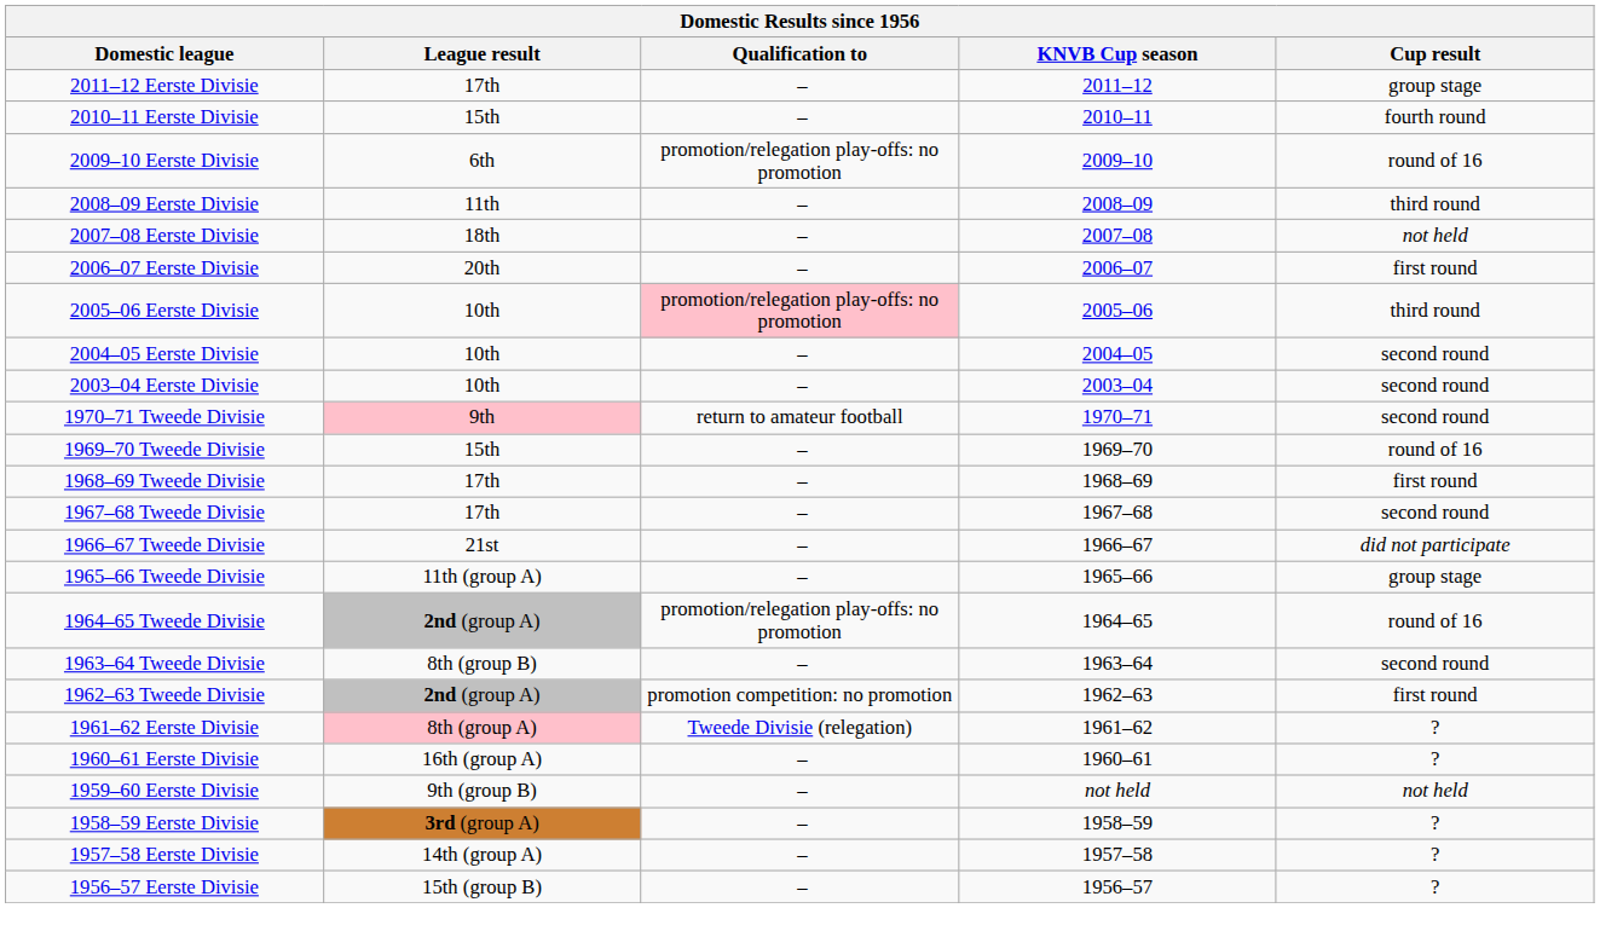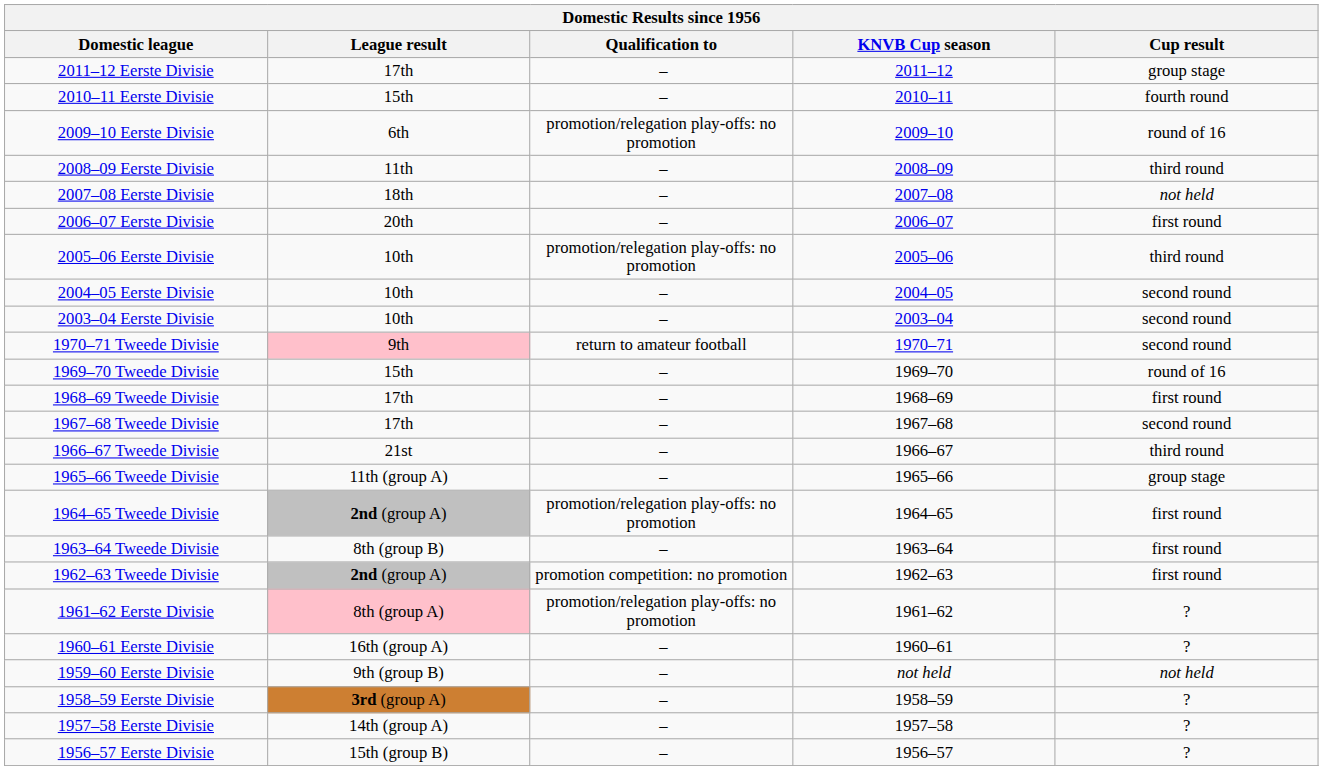 <table class="wikitable collapsible collapsed" style="width: 100%; text-align: center;">
 <tr>
 <th colspan=5>Domestic Results since 1956</th>
 </tr>
 <tr>
 <th width="20%">Domestic league</th>
 <th width="20%">League result</th>
 <th width="20%">Qualification to</th>
 <th width="20%"><a href='#'>KNVB Cup</a> season</th>
 <th width="20%">Cup result</th>
 </tr>
 <tr>
 <td><a href='#'>2011–12 Eerste Divisie</a></td>
 <td>17th</td>
 <td> –</td>
 <td><a href='#'>2011–12</a></td>
 <td>group stage </td>
 </tr>
 <tr>
 <td><a href='#'>2010–11 Eerste Divisie</a></td>
 <td>15th</td>
 <td> –</td>
 <td><a href='#'>2010–11</a></td>
 <td>fourth round</td>
 </tr>
 <tr>
 <td><a href='#'>2009–10 Eerste Divisie</a></td>
 <td>6th</td>
 <td>promotion/relegation play-offs: no promotion</td>
 <td><a href='#'>2009–10</a></td>
 <td>round of 16 </td>
 </tr>
 <tr>
 <td><a href='#'>2008–09 Eerste Divisie</a></td>
 <td>11th</td>
 <td> –</td>
 <td><a href='#'>2008–09</a></td>
 <td>third round</td>
 </tr>
 <tr>
 <td><a href='#'>2007–08 Eerste Divisie</a></td>
 <td>18th</td>
 <td> –</td>
 <td><a href='#'>2007–08</a></td>
 <td><em>not held</em></td>
 </tr>
 <tr>
 <td><a href='#'>2006–07 Eerste Divisie</a></td>
 <td>20th</td>
 <td> –</td>
 <td><a href='#'>2006–07</a></td>
 <td>first round</td>
 </tr>
 <tr>
 <td><a href='#'>2005–06 Eerste Divisie</a></td>
 <td>10th</td>
-<td style="background: pink;">promotion/relegation play-offs: no promotion</td>
+<td>promotion/relegation play-offs: no promotion</td>
 <td><a href='#'>2005–06</a></td>
 <td>third round</td>
 </tr>
 <tr>
 <td><a href='#'>2004–05 Eerste Divisie</a></td>
 <td>10th</td>
 <td> –</td>
 <td><a href='#'>2004–05</a></td>
 <td>second round</td>
 </tr>
 <tr>
 <td><a href='#'>2003–04 Eerste Divisie</a></td>
 <td>10th</td>
 <td> –</td>
 <td><a href='#'>2003–04</a></td>
 <td>second round</td>
 </tr>
 <tr>
 <td><a href='#'>1970–71 Tweede Divisie</a></td>
 <td style="background: pink">9th</td>
 <td>return to amateur football</td>
 <td><a href='#'>1970–71</a></td>
 <td>second round</td>
 </tr>
 <tr>
 <td><a href='#'>1969–70 Tweede Divisie</a></td>
 <td>15th</td>
 <td> –</td>
 <td>1969–70</td>
 <td>round of 16 </td>
 </tr>
 <tr>
 <td><a href='#'>1968–69 Tweede Divisie</a></td>
 <td>17th</td>
 <td> –</td>
 <td>1968–69</td>
 <td>first round </td>
 </tr>
 <tr>
 <td><a href='#'>1967–68 Tweede Divisie</a></td>
 <td>17th</td>
 <td> –</td>
 <td>1967–68</td>
 <td>second round</td>
 </tr>
 <tr>
 <td><a href='#'>1966–67 Tweede Divisie</a></td>
 <td>21st</td>
 <td> –</td>
 <td>1966–67</td>
-<td><em>did not participate</em> </td>
+<td>third round</td>
 </tr>
 <tr>
 <td><a href='#'>1965–66 Tweede Divisie</a></td>
 <td>11th (group A)</td>
 <td> –</td>
 <td>1965–66</td>
 <td>group stage </td>
 </tr>
 <tr>
 <td><a href='#'>1964–65 Tweede Divisie</a></td>
 <td style="background: silver"><strong>2nd</strong> (group A)</td>
 <td>promotion/relegation play-offs: no promotion</td>
 <td>1964–65</td>
-<td>round of 16</td>
+<td>first round </td>
 </tr>
 <tr>
 <td><a href='#'>1963–64 Tweede Divisie</a></td>
 <td>8th (group B)</td>
 <td> –</td>
 <td>1963–64</td>
-<td>second round</td>
+<td>first round </td>
 </tr>
 <tr>
 <td><a href='#'>1962–63 Tweede Divisie</a></td>
 <td style="background: silver"><strong>2nd</strong> (group A)</td>
 <td>promotion competition: no promotion</td>
 <td>1962–63</td>
 <td>first round </td>
 </tr>
 <tr>
 <td><a href='#'>1961–62 Eerste Divisie</a></td>
 <td style="background: pink">8th (group A)</td>
-<td><a href='#'>Tweede Divisie</a> (relegation)</td>
+<td>promotion/relegation play-offs: no promotion</td>
 <td>1961–62</td>
 <td>? </td>
 </tr>
 <tr>
 <td><a href='#'>1960–61 Eerste Divisie</a></td>
 <td>16th (group A)</td>
 <td> –</td>
 <td>1960–61</td>
 <td>? </td>
 </tr>
 <tr>
 <td><a href='#'>1959–60 Eerste Divisie</a></td>
 <td>9th (group B)</td>
 <td> –</td>
 <td><em>not held</em></td>
 <td><em>not held</em></td>
 </tr>
 <tr>
 <td><a href='#'>1958–59 Eerste Divisie</a></td>
 <td style="background: #CD7F32"><strong>3rd</strong> (group A)</td>
 <td> –</td>
 <td>1958–59</td>
 <td>? </td>
 </tr>
 <tr>
 <td><a href='#'>1957–58 Eerste Divisie</a></td>
 <td>14th (group A)</td>
 <td> –</td>
 <td>1957–58</td>
 <td>? </td>
 </tr>
 <tr>
 <td><a href='#'>1956–57 Eerste Divisie</a></td>
 <td>15th (group B)</td>
 <td> –</td>
 <td>1956–57</td>
 <td>? </td>
 </tr>
 <tr>
 </tr>
 </table>
